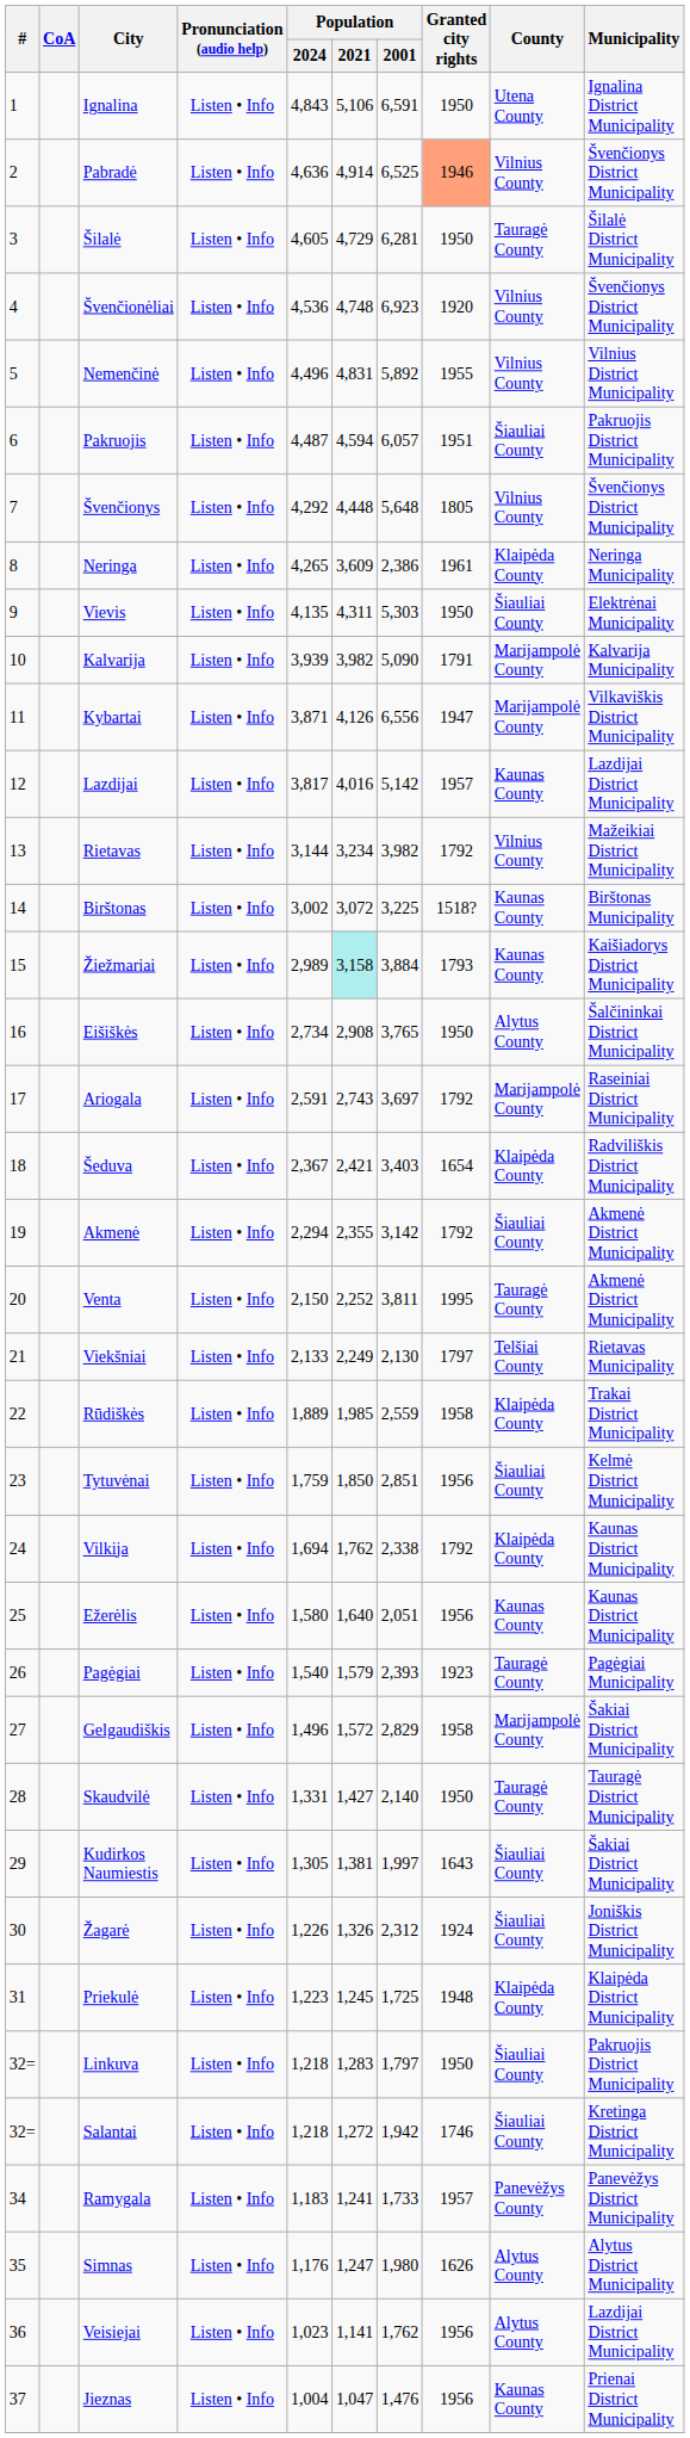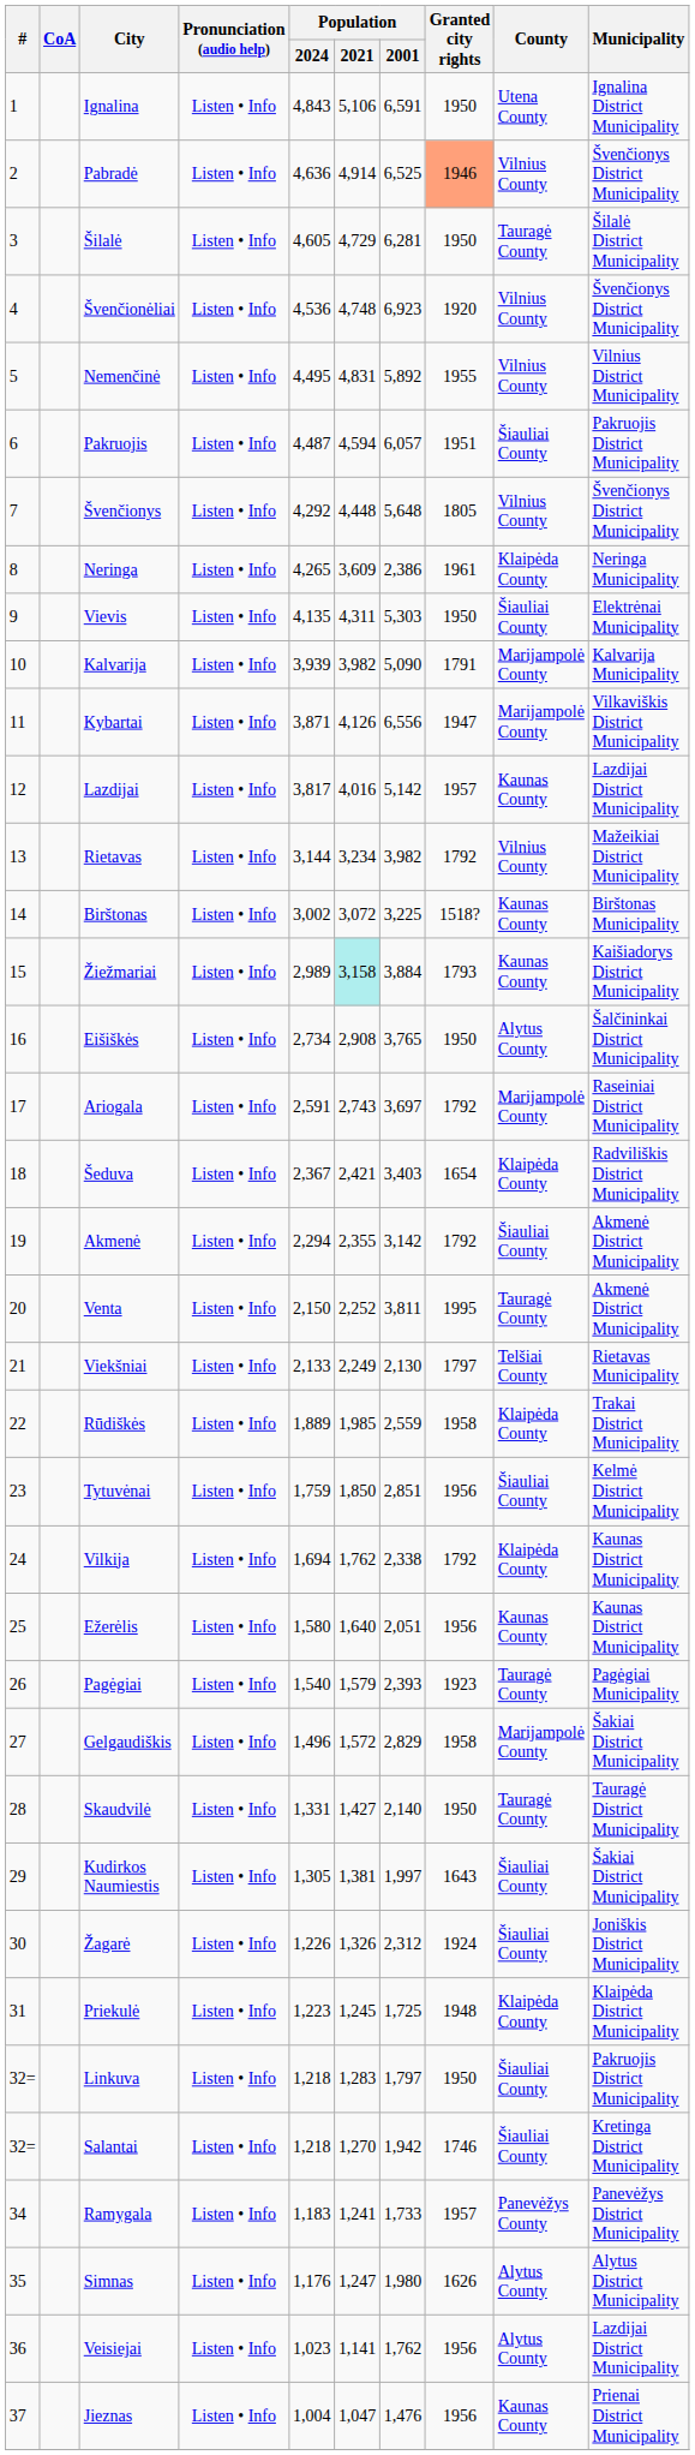 <table class="sortable wikitable" style="font-size:95%;">
 <tr>
 <th rowspan=2>#</th>
 <th class=unsortable rowspan=2><a href='#'>CoA</a></th>
 <th rowspan=2>City</th>
 <th class=unsortable rowspan=2>Pronunciation <br><small>(<a href='#'>audio help</a>)</small></th>
 <th colspan=3>Population</th>
 <th rowspan=2>Granted<br>city<br>rights</th>
 <th rowspan=2>County</th>
 <th rowspan=2>Municipality</th>
 </tr>
 <tr>
 <th>2024</th>
 <th>2021</th>
 <th>2001</th>
 </tr>
 <tr>
 <td>1</td>
 <td></td>
 <td><a href='#'>Ignalina</a></td>
 <td align=center><a href='#'>Listen</a> • <a href='#'>Info</a></td>
 <td>4,843</td>
 <td align="center">5,106</td>
 <td align="center">6,591</td>
 <td align=center>1950</td>
 <td><a href='#'>Utena County</a></td>
 <td><a href='#'>Ignalina District Municipality</a></td>
 </tr>
 <tr>
 <td>2</td>
 <td></td>
 <td><a href='#'>Pabradė</a></td>
 <td align=center><a href='#'>Listen</a> • <a href='#'>Info</a></td>
 <td>4,636</td>
 <td align="center">4,914</td>
 <td align="center">6,525</td>
 <td align=center style="background: lightsalmon;">1946</td>
 <td><a href='#'>Vilnius County</a></td>
 <td><a href='#'>Švenčionys District Municipality</a></td>
 </tr>
 <tr>
 <td>3</td>
 <td></td>
 <td><a href='#'>Šilalė</a></td>
 <td align=center><a href='#'>Listen</a> • <a href='#'>Info</a></td>
 <td>4,605</td>
 <td align="center">4,729</td>
 <td align="center">6,281</td>
 <td align=center>1950</td>
 <td><a href='#'>Tauragė County</a></td>
 <td><a href='#'>Šilalė District Municipality</a></td>
 </tr>
 <tr>
 <td>4</td>
 <td></td>
 <td><a href='#'>Švenčionėliai</a></td>
 <td align=center><a href='#'>Listen</a> • <a href='#'>Info</a></td>
 <td>4,536</td>
 <td align="center">4,748</td>
 <td align="center">6,923</td>
 <td align=center>1920</td>
 <td><a href='#'>Vilnius County</a></td>
 <td><a href='#'>Švenčionys District Municipality</a></td>
 </tr>
 <tr>
 <td>5</td>
 <td></td>
 <td><a href='#'>Nemenčinė</a></td>
 <td align=center><a href='#'>Listen</a> • <a href='#'>Info</a></td>
-<td>4,496</td>
+<td>4,495</td>
 <td align="center">4,831</td>
 <td align="center">5,892</td>
 <td align=center>1955</td>
 <td><a href='#'>Vilnius County</a></td>
 <td><a href='#'>Vilnius District Municipality</a></td>
 </tr>
 <tr>
 <td>6</td>
 <td></td>
 <td><a href='#'>Pakruojis</a></td>
 <td align=center><a href='#'>Listen</a> • <a href='#'>Info</a></td>
 <td>4,487</td>
 <td align="center">4,594</td>
 <td align="center">6,057</td>
 <td align=center>1951</td>
 <td><a href='#'>Šiauliai County</a></td>
 <td><a href='#'>Pakruojis District Municipality</a></td>
 </tr>
 <tr>
 <td>7</td>
 <td></td>
 <td><a href='#'>Švenčionys</a></td>
 <td align=center><a href='#'>Listen</a> • <a href='#'>Info</a></td>
 <td>4,292</td>
 <td align="center">4,448</td>
 <td align="center">5,648</td>
 <td align=center>1805</td>
 <td><a href='#'>Vilnius County</a></td>
 <td><a href='#'>Švenčionys District Municipality</a></td>
 </tr>
 <tr>
 <td>8</td>
 <td></td>
 <td><a href='#'>Neringa</a></td>
 <td align=center><a href='#'>Listen</a> • <a href='#'>Info</a></td>
 <td>4,265</td>
 <td align="center">3,609</td>
 <td align="center">2,386</td>
 <td align=center>1961</td>
 <td><a href='#'>Klaipėda County</a></td>
 <td><a href='#'>Neringa Municipality</a></td>
 </tr>
 <tr>
 <td>9</td>
 <td></td>
 <td><a href='#'>Vievis</a></td>
 <td align=center><a href='#'>Listen</a> • <a href='#'>Info</a></td>
 <td>4,135</td>
 <td align="center">4,311</td>
 <td align="center">5,303</td>
 <td align=center>1950</td>
 <td><a href='#'>Šiauliai County</a></td>
 <td><a href='#'>Elektrėnai Municipality</a></td>
 </tr>
 <tr>
 <td>10</td>
 <td></td>
 <td><a href='#'>Kalvarija</a></td>
 <td align=center><a href='#'>Listen</a> • <a href='#'>Info</a></td>
 <td>3,939</td>
 <td align="center">3,982</td>
 <td align="center">5,090</td>
 <td align=center>1791</td>
 <td><a href='#'>Marijampolė County</a></td>
 <td><a href='#'>Kalvarija Municipality</a></td>
 </tr>
 <tr>
 <td>11</td>
 <td></td>
 <td><a href='#'>Kybartai</a></td>
 <td align=center><a href='#'>Listen</a> • <a href='#'>Info</a></td>
 <td>3,871</td>
 <td align="center">4,126</td>
 <td align="center">6,556</td>
 <td align=center>1947</td>
 <td><a href='#'>Marijampolė County</a></td>
 <td><a href='#'>Vilkaviškis District Municipality</a></td>
 </tr>
 <tr>
 <td>12</td>
 <td></td>
 <td><a href='#'>Lazdijai</a></td>
 <td align=center><a href='#'>Listen</a> • <a href='#'>Info</a></td>
 <td>3,817</td>
 <td align="center">4,016</td>
 <td align="center">5,142</td>
 <td align=center>1957</td>
 <td><a href='#'>Kaunas County</a></td>
 <td><a href='#'>Lazdijai District Municipality</a></td>
 </tr>
 <tr>
 <td>13</td>
 <td></td>
 <td><a href='#'>Rietavas</a></td>
 <td align=center><a href='#'>Listen</a> • <a href='#'>Info</a></td>
 <td>3,144</td>
 <td align="center">3,234</td>
 <td align="center">3,982</td>
 <td align=center>1792</td>
 <td><a href='#'>Vilnius County</a></td>
 <td><a href='#'>Mažeikiai District Municipality</a></td>
 </tr>
 <tr>
 <td>14</td>
 <td></td>
 <td><a href='#'>Birštonas</a></td>
 <td align=center><a href='#'>Listen</a> • <a href='#'>Info</a></td>
 <td>3,002</td>
 <td align="center">3,072</td>
 <td align="center">3,225</td>
 <td align=center>1518?</td>
 <td><a href='#'>Kaunas County</a></td>
 <td><a href='#'>Birštonas Municipality</a></td>
 </tr>
 <tr>
 <td>15</td>
 <td></td>
 <td><a href='#'>Žiežmariai</a></td>
 <td align=center><a href='#'>Listen</a> • <a href='#'>Info</a></td>
 <td>2,989</td>
 <td align="center" style="background: paleturquoise;">3,158</td>
 <td align="center">3,884</td>
 <td align=center>1793</td>
 <td><a href='#'>Kaunas County</a></td>
 <td><a href='#'>Kaišiadorys District Municipality</a></td>
 </tr>
 <tr>
 <td>16</td>
 <td></td>
 <td><a href='#'>Eišiškės</a></td>
 <td align=center><a href='#'>Listen</a> • <a href='#'>Info</a></td>
 <td>2,734</td>
 <td align="center">2,908</td>
 <td align="center">3,765</td>
 <td align=center>1950</td>
 <td><a href='#'>Alytus County</a></td>
 <td><a href='#'>Šalčininkai District Municipality</a></td>
 </tr>
 <tr>
 <td>17</td>
 <td></td>
 <td><a href='#'>Ariogala</a></td>
 <td align=center><a href='#'>Listen</a> • <a href='#'>Info</a></td>
 <td>2,591</td>
 <td align="center">2,743</td>
 <td align="center">3,697</td>
 <td align=center>1792</td>
 <td><a href='#'>Marijampolė County</a></td>
 <td><a href='#'>Raseiniai District Municipality</a></td>
 </tr>
 <tr>
 <td>18</td>
 <td></td>
 <td><a href='#'>Šeduva</a></td>
 <td align=center><a href='#'>Listen</a> • <a href='#'>Info</a></td>
 <td>2,367</td>
 <td align="center">2,421</td>
 <td align="center">3,403</td>
 <td align=center>1654</td>
 <td><a href='#'>Klaipėda County</a></td>
 <td><a href='#'>Radviliškis District Municipality</a></td>
 </tr>
 <tr>
 <td>19</td>
 <td></td>
 <td><a href='#'>Akmenė</a></td>
 <td align=center><a href='#'>Listen</a> • <a href='#'>Info</a></td>
 <td>2,294</td>
 <td align="center">2,355</td>
 <td align="center">3,142</td>
 <td align=center>1792</td>
 <td><a href='#'>Šiauliai County</a></td>
 <td><a href='#'>Akmenė District Municipality</a></td>
 </tr>
 <tr>
 <td>20</td>
 <td></td>
 <td><a href='#'>Venta</a></td>
 <td align=center><a href='#'>Listen</a> • <a href='#'>Info</a></td>
 <td>2,150</td>
 <td align="center">2,252</td>
 <td align="center">3,811</td>
 <td align=center>1995</td>
 <td><a href='#'>Tauragė County</a></td>
 <td><a href='#'>Akmenė District Municipality</a></td>
 </tr>
 <tr>
 <td>21</td>
 <td></td>
 <td><a href='#'>Viekšniai</a></td>
 <td align=center><a href='#'>Listen</a> • <a href='#'>Info</a></td>
 <td>2,133</td>
 <td align="center">2,249</td>
 <td align="center">2,130</td>
 <td align=center>1797</td>
 <td><a href='#'>Telšiai County</a></td>
 <td><a href='#'>Rietavas Municipality</a></td>
 </tr>
 <tr>
 <td>22</td>
 <td></td>
 <td><a href='#'>Rūdiškės</a></td>
 <td align=center><a href='#'>Listen</a> • <a href='#'>Info</a></td>
 <td>1,889</td>
 <td align="center">1,985</td>
 <td align="center">2,559</td>
 <td align=center>1958</td>
 <td><a href='#'>Klaipėda County</a></td>
 <td><a href='#'>Trakai District Municipality</a></td>
 </tr>
 <tr>
 <td>23</td>
 <td></td>
 <td><a href='#'>Tytuvėnai</a></td>
 <td align=center><a href='#'>Listen</a> • <a href='#'>Info</a></td>
 <td>1,759</td>
 <td align="center">1,850</td>
 <td align="center">2,851</td>
 <td align=center>1956</td>
 <td><a href='#'>Šiauliai County</a></td>
 <td><a href='#'>Kelmė District Municipality</a></td>
 </tr>
 <tr>
 <td>24</td>
 <td></td>
 <td><a href='#'>Vilkija</a></td>
 <td align=center><a href='#'>Listen</a> • <a href='#'>Info</a></td>
 <td>1,694</td>
 <td align="center">1,762</td>
 <td align="center">2,338</td>
 <td align=center>1792</td>
 <td><a href='#'>Klaipėda County</a></td>
 <td><a href='#'>Kaunas District Municipality</a></td>
 </tr>
 <tr>
 <td>25</td>
 <td></td>
 <td><a href='#'>Ežerėlis</a></td>
 <td align=center><a href='#'>Listen</a> • <a href='#'>Info</a></td>
 <td>1,580</td>
 <td align="center">1,640</td>
 <td align="center">2,051</td>
 <td align=center>1956</td>
 <td><a href='#'>Kaunas County</a></td>
 <td><a href='#'>Kaunas District Municipality</a></td>
 </tr>
 <tr>
 <td>26</td>
 <td></td>
 <td><a href='#'>Pagėgiai</a></td>
 <td align=center><a href='#'>Listen</a> • <a href='#'>Info</a></td>
 <td>1,540</td>
 <td align="center">1,579</td>
 <td align="center">2,393</td>
 <td align=center>1923</td>
 <td><a href='#'>Tauragė County</a></td>
 <td><a href='#'>Pagėgiai Municipality</a></td>
 </tr>
 <tr>
 <td>27</td>
 <td></td>
 <td><a href='#'>Gelgaudiškis</a></td>
 <td align=center><a href='#'>Listen</a> • <a href='#'>Info</a></td>
 <td>1,496</td>
 <td align="center">1,572</td>
 <td align="center">2,829</td>
 <td align=center>1958</td>
 <td><a href='#'>Marijampolė County</a></td>
 <td><a href='#'>Šakiai District Municipality</a></td>
 </tr>
 <tr>
 <td>28</td>
 <td></td>
 <td><a href='#'>Skaudvilė</a></td>
 <td align=center><a href='#'>Listen</a> • <a href='#'>Info</a></td>
 <td>1,331</td>
 <td align="center">1,427</td>
 <td align="center">2,140</td>
 <td align=center>1950</td>
 <td><a href='#'>Tauragė County</a></td>
 <td><a href='#'>Tauragė District Municipality</a></td>
 </tr>
 <tr>
 <td>29</td>
 <td></td>
 <td><a href='#'>Kudirkos Naumiestis</a></td>
 <td align=center><a href='#'>Listen</a> • <a href='#'>Info</a></td>
 <td>1,305</td>
 <td align="center">1,381</td>
 <td align="center">1,997</td>
 <td align=center>1643</td>
 <td><a href='#'>Šiauliai County</a></td>
 <td><a href='#'>Šakiai District Municipality</a></td>
 </tr>
 <tr>
 <td>30</td>
 <td></td>
 <td><a href='#'>Žagarė</a></td>
 <td align=center><a href='#'>Listen</a> • <a href='#'>Info</a></td>
 <td>1,226</td>
 <td align="center">1,326</td>
 <td align="center">2,312</td>
 <td align=center>1924</td>
 <td><a href='#'>Šiauliai County</a></td>
 <td><a href='#'>Joniškis District Municipality</a></td>
 </tr>
 <tr>
 <td>31</td>
 <td></td>
 <td><a href='#'>Priekulė</a></td>
 <td align=center><a href='#'>Listen</a> • <a href='#'>Info</a></td>
 <td>1,223</td>
 <td align="center">1,245</td>
 <td align="center">1,725</td>
 <td align=center>1948</td>
 <td><a href='#'>Klaipėda County</a></td>
 <td><a href='#'>Klaipėda District Municipality</a></td>
 </tr>
 <tr>
 <td>32=</td>
 <td></td>
 <td><a href='#'>Linkuva</a></td>
 <td align=center><a href='#'>Listen</a> • <a href='#'>Info</a></td>
 <td>1,218</td>
 <td align="center">1,283</td>
 <td align="center">1,797</td>
 <td align=center>1950</td>
 <td><a href='#'>Šiauliai County</a></td>
 <td><a href='#'>Pakruojis District Municipality</a></td>
 </tr>
 <tr>
 <td>32=</td>
 <td></td>
 <td><a href='#'>Salantai</a></td>
 <td align=center><a href='#'>Listen</a> • <a href='#'>Info</a></td>
 <td>1,218</td>
-<td align="center">1,272</td>
+<td align="center">1,270</td>
 <td align="center">1,942</td>
 <td align=center>1746</td>
 <td><a href='#'>Šiauliai County</a></td>
 <td><a href='#'>Kretinga District Municipality</a></td>
 </tr>
 <tr>
 <td>34</td>
 <td></td>
 <td><a href='#'>Ramygala</a></td>
 <td align=center><a href='#'>Listen</a> • <a href='#'>Info</a></td>
 <td>1,183</td>
 <td align="center">1,241</td>
 <td align="center">1,733</td>
 <td align=center>1957</td>
 <td><a href='#'>Panevėžys County</a></td>
 <td><a href='#'>Panevėžys District Municipality</a></td>
 </tr>
 <tr>
 <td>35</td>
 <td></td>
 <td><a href='#'>Simnas</a></td>
 <td align=center><a href='#'>Listen</a> • <a href='#'>Info</a></td>
 <td>1,176</td>
 <td align="center">1,247</td>
 <td align="center">1,980</td>
 <td align=center>1626</td>
 <td><a href='#'>Alytus County</a></td>
 <td><a href='#'>Alytus District Municipality</a></td>
 </tr>
 <tr>
 <td>36</td>
 <td></td>
 <td><a href='#'>Veisiejai</a></td>
 <td align=center><a href='#'>Listen</a> • <a href='#'>Info</a></td>
 <td>1,023</td>
 <td align="center">1,141</td>
 <td align="center">1,762</td>
 <td align=center>1956</td>
 <td><a href='#'>Alytus County</a></td>
 <td><a href='#'>Lazdijai District Municipality</a></td>
 </tr>
 <tr>
 <td>37</td>
 <td></td>
 <td><a href='#'>Jieznas</a></td>
 <td align=center><a href='#'>Listen</a> • <a href='#'>Info</a></td>
 <td>1,004</td>
 <td align="center">1,047</td>
 <td align="center">1,476</td>
 <td align=center>1956</td>
 <td><a href='#'>Kaunas County</a></td>
 <td><a href='#'>Prienai District Municipality</a></td>
 </tr>
 <tr>
 </tr>
 </table>
